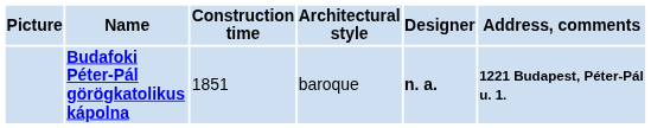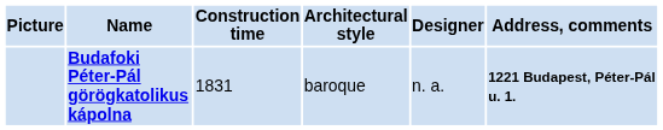 <table width="100%">
 <tr>
 <th bgcolor="#CEDFF2" width="8%">Picture</th>
 <th bgcolor="#CEDFF2" width="20%">Name</th>
 <th bgcolor="#CEDFF2" width="10%">Construction time</th>
 <th bgcolor="#CEDFF2" width="10%">Architectural style</th>
 <th bgcolor="#CEDFF2" width="10%">Designer</th>
 <th bgcolor="#CEDFF2" width="42%">Address, comments</th>
 </tr>
 <tr>
 <td bgcolor="#CEDFF2"></td>
 <td bgcolor="#CEDFF2"><strong><a href='#'>Budafoki Péter-Pál görögkatolikus kápolna</a></strong></td>
-<td bgcolor="#CEDFF2">1851</td>
+<td bgcolor="#CEDFF2">1831</td>
 <td bgcolor="#CEDFF2">baroque</td>
-<td bgcolor="#CEDFF2"><strong>n. a.</strong></td>
+<td bgcolor="#CEDFF2">n. a.</td>
 <td bgcolor="#CEDFF2"><strong><small>1221 Budapest, Péter-Pál u. 1. </small></strong></td>
 </tr>
 </table>
